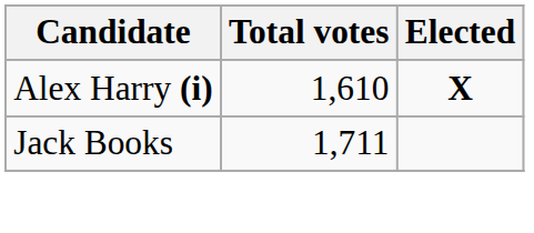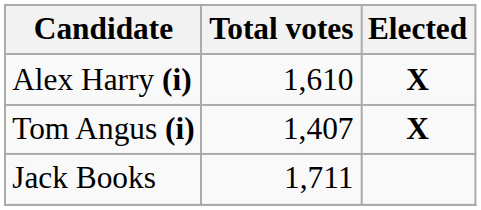 <table class="wikitable">
 <tr bgcolor="#EEEEEE">
 <th align="left">Candidate</th>
 <th align="right">Total votes</th>
 <th align="right">Elected</th>
 </tr>
 <tr>
 <td align="left">Alex Harry <strong>(i)</strong></td>
 <td align="right">1,610</td>
 <td align="center"><strong>X</strong></td>
 </tr>
 <tr>
+<td align="left">Tom Angus <strong>(i)</strong></td>
+<td align="right">1,407</td>
+<td align="center"><strong>X</strong></td>
+</tr>
+<tr>
 <td align="left">Jack Books</td>
 <td align="right">1,711</td>
 <td align="right"></td>
 </tr>
 <tr>
 </tr>
 </table>
